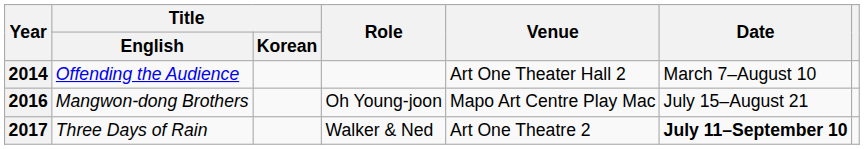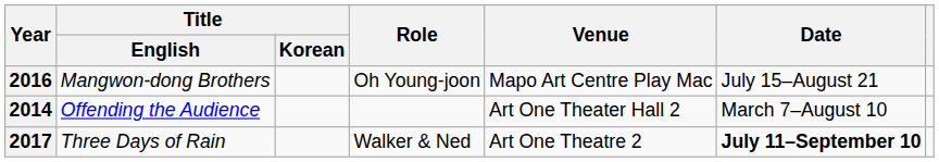 <table class="wikitable plainrowheaders sortable">
 <tr>
 <th rowspan="2">Year</th>
 <th colspan="2">Title</th>
 <th rowspan="2">Role</th>
 <th rowspan="2" class="unsortable">Venue</th>
 <th rowspan="2">Date</th>
 <th rowspan="2" class="unsortable"></th>
 </tr>
 <tr>
 <th>English</th>
 <th>Korean</th>
 </tr>
 <tr>
+<th scope="row">2016</th>
+<td><em>Mangwon-dong Brothers</em></td>
+<td></td>
+<td>Oh Young-joon</td>
+<td>Mapo Art Centre Play Mac</td>
+<td>July 15–August 21</td>
+<td style="text-align:center"></td>
+</tr>
+<tr>
 <th scope="row">2014</th>
 <td><em><a href='#'>Offending the Audience</a></em></td>
 <td></td>
 <td></td>
 <td>Art One Theater Hall 2</td>
 <td>March 7–August 10</td>
 <td></td>
-</tr>
-<tr>
-<th scope="row">2016</th>
-<td><em>Mangwon-dong Brothers</em></td>
-<td></td>
-<td>Oh Young-joon</td>
-<td>Mapo Art Centre Play Mac</td>
-<td>July 15–August 21</td>
-<td style="text-align:center"></td>
 </tr>
 <tr>
 <th scope="row">2017</th>
 <td><em>Three Days of Rain</em></td>
 <td></td>
 <td>Walker & Ned</td>
 <td>Art One Theatre 2</td>
 <td><strong>July 11–September 10</strong></td>
 <td style="text-align:center"></td>
 </tr>
 </table>
